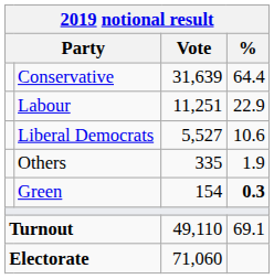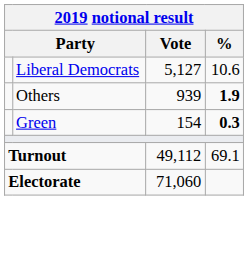 <table class="wikitable">
 <tr>
 <th colspan="4"><a href='#'>2019</a> <a href='#'>notional result</a></th>
 </tr>
 <tr>
 <th bgcolor="#DDDDFF" width="130px" colspan="2">Party</th>
 <th bgcolor="#DDDDFF" width="50px">Vote</th>
 <th bgcolor="#DDDDFF" width="30px">%</th>
 </tr>
 <tr>
 <td></td>
-<td><a href='#'>Conservative</a></td>
-<td align=right>31,639</td>
-<td align=right>64.4</td>
-</tr>
-<tr>
-<td></td>
-<td><a href='#'>Labour</a></td>
-<td align=right>11,251</td>
-<td align=right>22.9</td>
-</tr>
-<tr>
-<td></td>
 <td><a href='#'>Liberal Democrats</a></td>
-<td align=right>5,527</td>
+<td align=right>5,127</td>
 <td align=right>10.6</td>
 </tr>
 <tr>
 <td></td>
 <td>Others</td>
-<td align=right>335</td>
-<td align=right>1.9</td>
+<td align=right>939</td>
+<td align=right><strong>1.9</strong></td>
 </tr>
 <tr>
 <td></td>
 <td><a href='#'>Green</a></td>
 <td align=right>154</td>
 <td align=right><strong>0.3</strong></td>
 </tr>
 <tr>
 <td colspan="4" bgcolor="#EAECF0"></td>
 </tr>
 <tr>
 <td colspan="2"><strong>Turnout</strong></td>
-<td align=right>49,110</td>
+<td align=right>49,112</td>
 <td align=right>69.1</td>
 </tr>
 <tr>
 <td colspan="2"><strong>Electorate</strong></td>
 <td align=right>71,060</td>
 </tr>
 </table>
